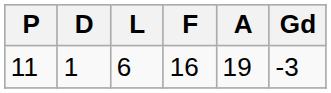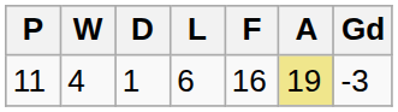 <table class="wikitable">
 <tr>
 <th width=14%>P</th>
+<th width=14%>W</th>
 <th width=14%>D</th>
 <th width=14%>L</th>
 <th width=14%>F</th>
 <th width=14%>A</th>
 <th width=15%>Gd</th>
 </tr>
 <tr>
 <td>11</td>
+<td>4</td>
 <td>1</td>
 <td>6</td>
 <td>16</td>
-<td>19</td>
+<td style="background: khaki;">19</td>
 <td>-3</td>
 </tr>
 </table>
